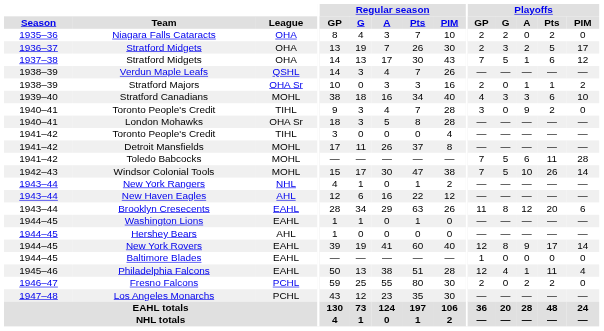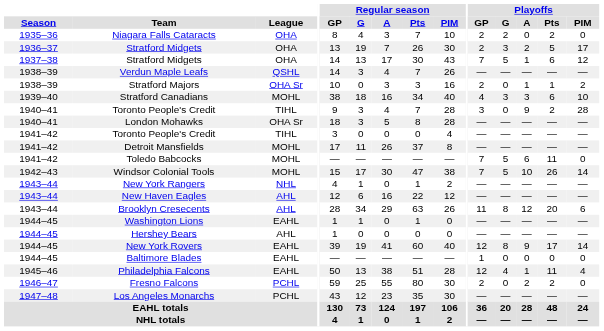 <table border="0" cellpadding="1" cellspacing="0" style="text-align:center; width:60em">
 <tr bgcolor="#e0e0e0">
 <th colspan="3" bgcolor="#ffffff"></th>
 <th rowspan="100" bgcolor="#ffffff"></th>
 <th colspan="5"><a href='#'>Regular season</a></th>
 <th rowspan="100" bgcolor="#ffffff"></th>
 <th colspan="5"><a href='#'>Playoffs</a></th>
 </tr>
 <tr bgcolor="#e0e0e0">
 <th><a href='#'>Season</a></th>
 <th>Team</th>
 <th>League</th>
 <th>GP</th>
 <th><a href='#'>G</a></th>
 <th><a href='#'>A</a></th>
 <th><a href='#'>Pts</a></th>
 <th><a href='#'>PIM</a></th>
 <th>GP</th>
 <th>G</th>
 <th>A</th>
 <th>Pts</th>
 <th>PIM</th>
 </tr>
 <tr>
 <td><a href='#'>1935–36</a></td>
 <td><a href='#'>Niagara Falls Cataracts</a></td>
 <td><a href='#'>OHA</a></td>
 <td>8</td>
 <td>4</td>
 <td>3</td>
 <td>7</td>
 <td>10</td>
 <td>2</td>
 <td>2</td>
 <td>0</td>
 <td>2</td>
 <td>0</td>
 </tr>
 <tr bgcolor="#f0f0f0">
 <td><a href='#'>1936–37</a></td>
 <td><a href='#'>Stratford Midgets</a></td>
 <td>OHA</td>
 <td>13</td>
 <td>19</td>
 <td>7</td>
 <td>26</td>
 <td>30</td>
 <td>2</td>
 <td>3</td>
 <td>2</td>
 <td>5</td>
 <td>17</td>
 </tr>
 <tr>
 <td><a href='#'>1937–38</a></td>
 <td>Stratford Midgets</td>
 <td>OHA</td>
 <td>14</td>
 <td>13</td>
 <td>17</td>
 <td>30</td>
 <td>43</td>
 <td>7</td>
 <td>5</td>
 <td>1</td>
 <td>6</td>
 <td>12</td>
 </tr>
 <tr bgcolor="#f0f0f0">
 <td>1938–39</td>
 <td><a href='#'>Verdun Maple Leafs</a></td>
 <td><a href='#'>QSHL</a></td>
 <td>14</td>
 <td>3</td>
 <td>4</td>
 <td>7</td>
 <td>26</td>
 <td>—</td>
 <td>—</td>
 <td>—</td>
 <td>—</td>
 <td>—</td>
 </tr>
 <tr>
 <td>1938–39</td>
 <td>Stratford Majors</td>
 <td><a href='#'>OHA Sr</a></td>
 <td>10</td>
 <td>0</td>
 <td>3</td>
 <td>3</td>
 <td>16</td>
 <td>2</td>
 <td>0</td>
 <td>1</td>
 <td>1</td>
 <td>2</td>
 </tr>
 <tr bgcolor="#f0f0f0">
 <td>1939–40</td>
 <td>Stratford Canadians</td>
 <td>MOHL</td>
 <td>38</td>
 <td>18</td>
 <td>16</td>
 <td>34</td>
 <td>40</td>
 <td>4</td>
 <td>3</td>
 <td>3</td>
 <td>6</td>
 <td>10</td>
 </tr>
 <tr>
 <td>1940–41</td>
 <td>Toronto People's Credit</td>
 <td>TIHL</td>
 <td>9</td>
 <td>3</td>
 <td>4</td>
 <td>7</td>
 <td>28</td>
 <td>3</td>
 <td>0</td>
 <td>9</td>
 <td>2</td>
-<td>0</td>
+<td>28</td>
 </tr>
 <tr bgcolor="#f0f0f0">
 <td>1940–41</td>
 <td>London Mohawks</td>
 <td>OHA Sr</td>
 <td>18</td>
 <td>3</td>
 <td>5</td>
 <td>8</td>
 <td>28</td>
 <td>—</td>
 <td>—</td>
 <td>—</td>
 <td>—</td>
 <td>—</td>
 </tr>
 <tr>
 <td>1941–42</td>
 <td>Toronto People's Credit</td>
 <td>TIHL</td>
 <td>3</td>
 <td>0</td>
 <td>0</td>
 <td>0</td>
 <td>4</td>
 <td>—</td>
 <td>—</td>
 <td>—</td>
 <td>—</td>
 <td>—</td>
 </tr>
 <tr bgcolor="#f0f0f0">
 <td>1941–42</td>
 <td>Detroit Mansfields</td>
 <td>MOHL</td>
 <td>17</td>
 <td>11</td>
 <td>26</td>
 <td>37</td>
 <td>8</td>
 <td>—</td>
 <td>—</td>
 <td>—</td>
 <td>—</td>
 <td>—</td>
 </tr>
 <tr>
 <td>1941–42</td>
 <td>Toledo Babcocks</td>
 <td>MOHL</td>
 <td>—</td>
 <td>—</td>
 <td>—</td>
 <td>—</td>
 <td>—</td>
 <td>7</td>
 <td>5</td>
 <td>6</td>
 <td>11</td>
-<td>28</td>
+<td>0</td>
 </tr>
 <tr bgcolor="#f0f0f0">
 <td>1942–43</td>
 <td>Windsor Colonial Tools</td>
 <td>MOHL</td>
 <td>15</td>
 <td>17</td>
 <td>30</td>
 <td>47</td>
 <td>38</td>
 <td>7</td>
 <td>5</td>
 <td>10</td>
 <td>26</td>
 <td>14</td>
 </tr>
 <tr>
 <td><a href='#'>1943–44</a></td>
 <td><a href='#'>New York Rangers</a></td>
 <td><a href='#'>NHL</a></td>
 <td>4</td>
 <td>1</td>
 <td>0</td>
 <td>1</td>
 <td>2</td>
 <td>—</td>
 <td>—</td>
 <td>—</td>
 <td>—</td>
 <td>—</td>
 </tr>
 <tr bgcolor="#f0f0f0">
 <td><a href='#'>1943–44</a></td>
 <td><a href='#'>New Haven Eagles</a></td>
 <td><a href='#'>AHL</a></td>
 <td>12</td>
 <td>6</td>
 <td>16</td>
 <td>22</td>
 <td>12</td>
 <td>—</td>
 <td>—</td>
 <td>—</td>
 <td>—</td>
 <td>—</td>
 </tr>
 <tr>
 <td>1943–44</td>
 <td><a href='#'>Brooklyn Cresecents</a></td>
-<td><a href='#'>EAHL</a></td>
+<td><a href='#'>AHL</a></td>
 <td>28</td>
 <td>34</td>
 <td>29</td>
 <td>63</td>
 <td>26</td>
 <td>11</td>
 <td>8</td>
 <td>12</td>
 <td>20</td>
 <td>6</td>
 </tr>
 <tr bgcolor="#f0f0f0">
 <td>1944–45</td>
 <td><a href='#'>Washington Lions</a></td>
 <td>EAHL</td>
 <td>1</td>
 <td>1</td>
 <td>0</td>
 <td>1</td>
 <td>0</td>
 <td>—</td>
 <td>—</td>
 <td>—</td>
 <td>—</td>
 <td>—</td>
 </tr>
 <tr>
 <td><a href='#'>1944–45</a></td>
 <td><a href='#'>Hershey Bears</a></td>
 <td>AHL</td>
 <td>1</td>
 <td>0</td>
 <td>0</td>
 <td>0</td>
 <td>0</td>
 <td>—</td>
 <td>—</td>
 <td>—</td>
 <td>—</td>
 <td>—</td>
 </tr>
 <tr bgcolor="#f0f0f0">
 <td>1944–45</td>
 <td><a href='#'>New York Rovers</a></td>
 <td>EAHL</td>
 <td>39</td>
 <td>19</td>
 <td>41</td>
 <td>60</td>
 <td>40</td>
 <td>12</td>
 <td>8</td>
 <td>9</td>
 <td>17</td>
 <td>14</td>
 </tr>
 <tr>
 <td>1944–45</td>
 <td><a href='#'>Baltimore Blades</a></td>
 <td>EAHL</td>
 <td>—</td>
 <td>—</td>
 <td>—</td>
 <td>—</td>
 <td>—</td>
 <td>1</td>
 <td>0</td>
 <td>0</td>
 <td>0</td>
 <td>0</td>
 </tr>
 <tr bgcolor="#f0f0f0">
 <td>1945–46</td>
 <td><a href='#'>Philadelphia Falcons</a></td>
 <td>EAHL</td>
 <td>50</td>
 <td>13</td>
 <td>38</td>
 <td>51</td>
 <td>28</td>
 <td>12</td>
 <td>4</td>
 <td>1</td>
 <td>11</td>
 <td>4</td>
 </tr>
 <tr>
 <td><a href='#'>1946–47</a></td>
 <td><a href='#'>Fresno Falcons</a></td>
 <td><a href='#'>PCHL</a></td>
 <td>59</td>
 <td>25</td>
 <td>55</td>
 <td>80</td>
 <td>30</td>
 <td>2</td>
 <td>0</td>
 <td>2</td>
 <td>2</td>
 <td>0</td>
 </tr>
 <tr bgcolor="#f0f0f0">
 <td><a href='#'>1947–48</a></td>
 <td><a href='#'>Los Angeles Monarchs</a></td>
 <td>PCHL</td>
 <td>43</td>
 <td>12</td>
 <td>23</td>
 <td>35</td>
 <td>30</td>
 <td>—</td>
 <td>—</td>
 <td>—</td>
 <td>—</td>
 <td>—</td>
 </tr>
 <tr bgcolor="#e0e0e0">
 <th colspan="3">EAHL totals</th>
 <th>130</th>
 <th>73</th>
 <th>124</th>
 <th>197</th>
 <th>106</th>
 <th>36</th>
 <th>20</th>
 <th>28</th>
 <th>48</th>
 <th>24</th>
 </tr>
 <tr bgcolor="#e0e0e0">
 <th colspan="3">NHL totals</th>
 <th>4</th>
 <th>1</th>
 <th>0</th>
 <th>1</th>
 <th>2</th>
 <th>—</th>
 <th>—</th>
 <th>—</th>
 <th>—</th>
 <th>—</th>
 </tr>
 </table>
